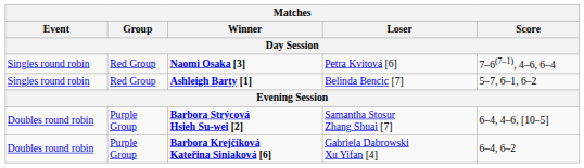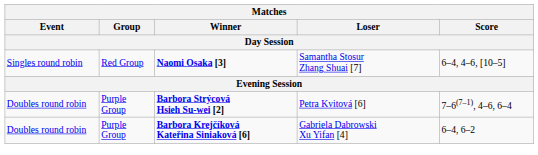 <table class="wikitable collapsible uncollapsed" style="margin:1em auto;">
 <tr>
 <th colspan=5>Matches</th>
 </tr>
 <tr>
 <th style="width:150px;">Event</th>
 <th style="width:85px;">Group</th>
 <th style="width:230px;">Winner</th>
 <th style="width:230px;">Loser</th>
 <th style="width:150px;">Score</th>
 </tr>
 <tr>
 <th colspan=5>Day Session</th>
 </tr>
 <tr align=left>
 <td><a href='#'>Singles round robin</a></td>
 <td><a href='#'>Red Group</a></td>
 <td> <strong><a href='#'>Naomi Osaka</a> [3]</strong></td>
-<td> <a href='#'>Petra Kvitová</a> [6]</td>
-<td>7–6<sup>(7–1)</sup>, 4–6, 6–4</td>
-</tr>
-<tr align=left>
-<td><a href='#'>Singles round robin</a></td>
-<td><a href='#'>Red Group</a></td>
-<td> <strong><a href='#'>Ashleigh Barty</a> [1]</strong></td>
-<td> <a href='#'>Belinda Bencic</a> [7]</td>
-<td>5–7, 6–1, 6–2</td>
+<td> <a href='#'>Samantha Stosur</a> <br>  <a href='#'>Zhang Shuai</a> [7]</td>
+<td>6–4, 4–6, [10–5]</td>
 </tr>
 <tr>
 <th colspan=5>Evening Session</th>
 </tr>
 <tr align=left>
 <td><a href='#'>Doubles round robin</a></td>
 <td><a href='#'>Purple Group</a></td>
 <td><strong> <a href='#'>Barbora Strýcová</a> <br>  <a href='#'>Hsieh Su-wei</a> [2]</strong></td>
-<td> <a href='#'>Samantha Stosur</a> <br>  <a href='#'>Zhang Shuai</a> [7]</td>
-<td>6–4, 4–6, [10–5]</td>
+<td> <a href='#'>Petra Kvitová</a> [6]</td>
+<td>7–6<sup>(7–1)</sup>, 4–6, 6–4</td>
 </tr>
 <tr align=left>
 <td><a href='#'>Doubles round robin</a></td>
 <td><a href='#'>Purple Group</a></td>
 <td><strong> <a href='#'>Barbora Krejčíková</a> <br>  <a href='#'>Kateřina Siniaková</a> [6]</strong></td>
 <td> <a href='#'>Gabriela Dabrowski</a> <br>  <a href='#'>Xu Yifan</a> [4]</td>
 <td>6–4, 6–2</td>
 </tr>
 </table>
